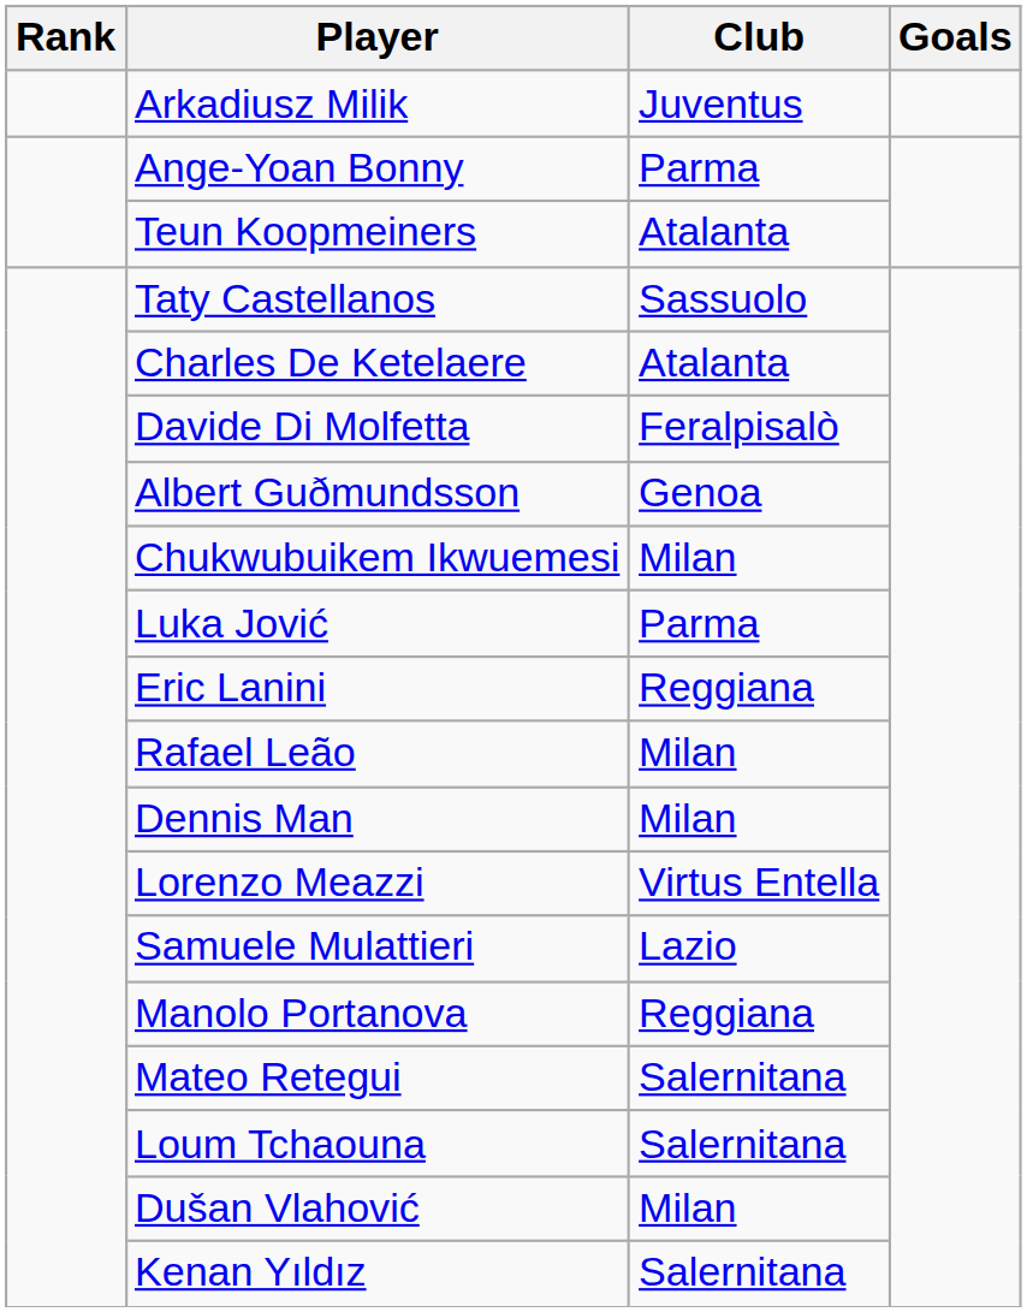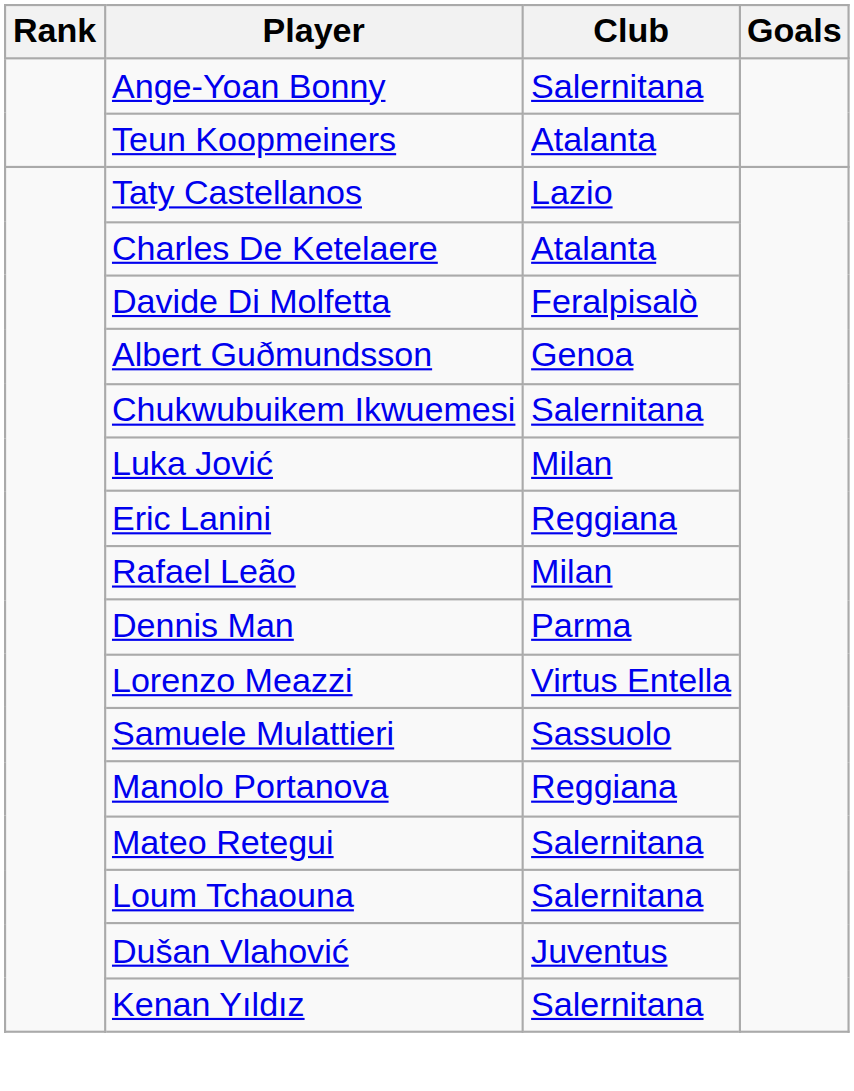 <table class="wikitable">
 <tr>
 <th>Rank</th>
 <th>Player</th>
 <th>Club</th>
 <th>Goals</th>
 </tr>
 <tr>
-<td></td>
-<td> <a href='#'>Arkadiusz Milik</a></td>
-<td><a href='#'>Juventus</a></td>
-<td></td>
-</tr>
-<tr>
 <td rowspan=2></td>
 <td> <a href='#'>Ange-Yoan Bonny</a></td>
-<td><a href='#'>Parma</a></td>
+<td><a href='#'>Salernitana</a></td>
 <td rowspan=2></td>
 </tr>
 <tr>
 <td> <a href='#'>Teun Koopmeiners</a></td>
 <td><a href='#'>Atalanta</a></td>
 </tr>
 <tr>
 <td rowspan=16></td>
 <td> <a href='#'>Taty Castellanos</a></td>
-<td><a href='#'>Sassuolo</a></td>
+<td><a href='#'>Lazio</a></td>
 <td rowspan=16></td>
 </tr>
 <tr>
 <td> <a href='#'>Charles De Ketelaere</a></td>
 <td><a href='#'>Atalanta</a></td>
 </tr>
 <tr>
 <td> <a href='#'>Davide Di Molfetta</a></td>
 <td><a href='#'>Feralpisalò</a></td>
 </tr>
 <tr>
 <td> <a href='#'>Albert Guðmundsson</a></td>
 <td><a href='#'>Genoa</a></td>
 </tr>
 <tr>
 <td> <a href='#'>Chukwubuikem Ikwuemesi</a></td>
-<td><a href='#'>Milan</a></td>
+<td><a href='#'>Salernitana</a></td>
 </tr>
 <tr>
 <td> <a href='#'>Luka Jović</a></td>
-<td><a href='#'>Parma</a></td>
+<td><a href='#'>Milan</a></td>
 </tr>
 <tr>
 <td> <a href='#'>Eric Lanini</a></td>
 <td><a href='#'>Reggiana</a></td>
 </tr>
 <tr>
 <td> <a href='#'>Rafael Leão</a></td>
 <td><a href='#'>Milan</a></td>
 </tr>
 <tr>
 <td> <a href='#'>Dennis Man</a></td>
-<td><a href='#'>Milan</a></td>
+<td><a href='#'>Parma</a></td>
 </tr>
 <tr>
 <td> <a href='#'>Lorenzo Meazzi</a></td>
 <td><a href='#'>Virtus Entella</a></td>
 </tr>
 <tr>
 <td> <a href='#'>Samuele Mulattieri</a></td>
-<td><a href='#'>Lazio</a></td>
+<td><a href='#'>Sassuolo</a></td>
 </tr>
 <tr>
 <td> <a href='#'>Manolo Portanova</a></td>
 <td><a href='#'>Reggiana</a></td>
 </tr>
 <tr>
 <td> <a href='#'>Mateo Retegui</a></td>
 <td><a href='#'>Salernitana</a></td>
 </tr>
 <tr>
 <td> <a href='#'>Loum Tchaouna</a></td>
 <td><a href='#'>Salernitana</a></td>
 </tr>
 <tr>
 <td> <a href='#'>Dušan Vlahović</a></td>
-<td><a href='#'>Milan</a></td>
+<td><a href='#'>Juventus</a></td>
 </tr>
 <tr>
 <td> <a href='#'>Kenan Yıldız</a></td>
 <td><a href='#'>Salernitana</a></td>
 </tr>
 </table>
